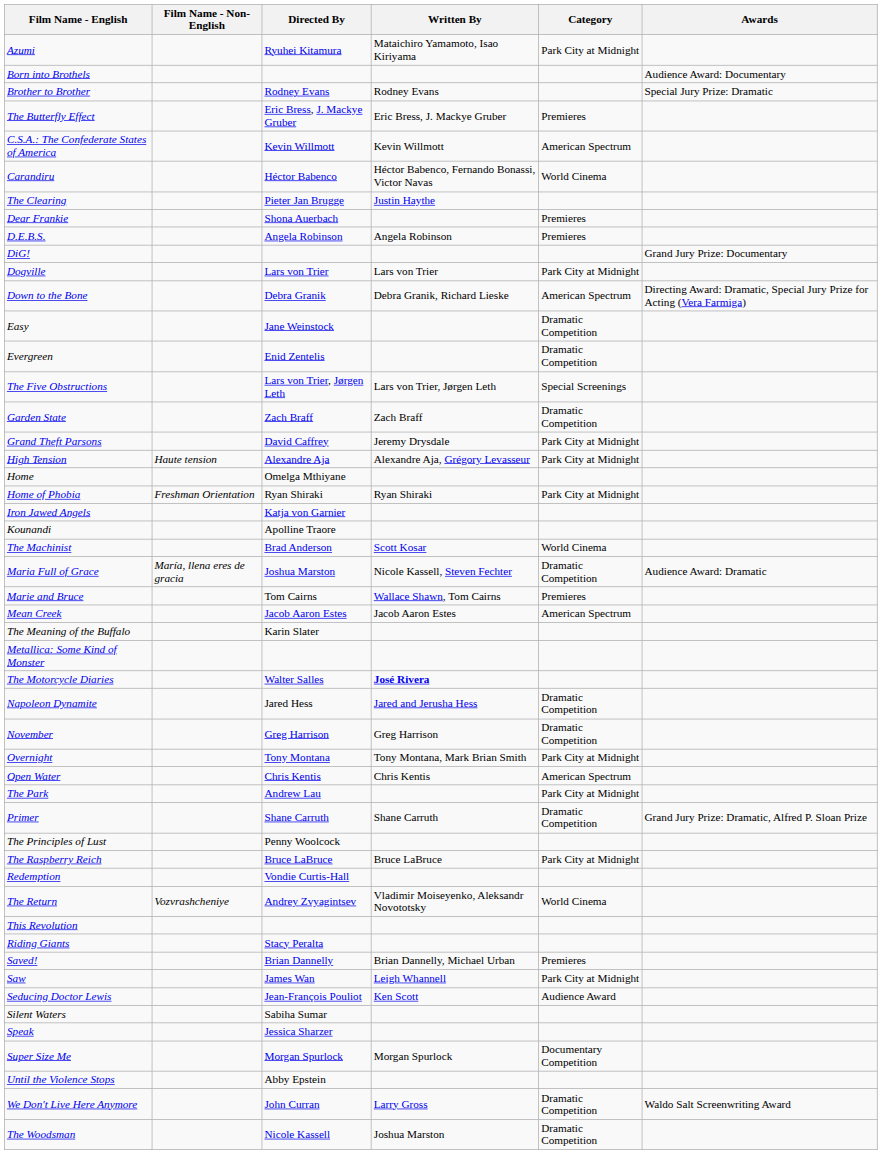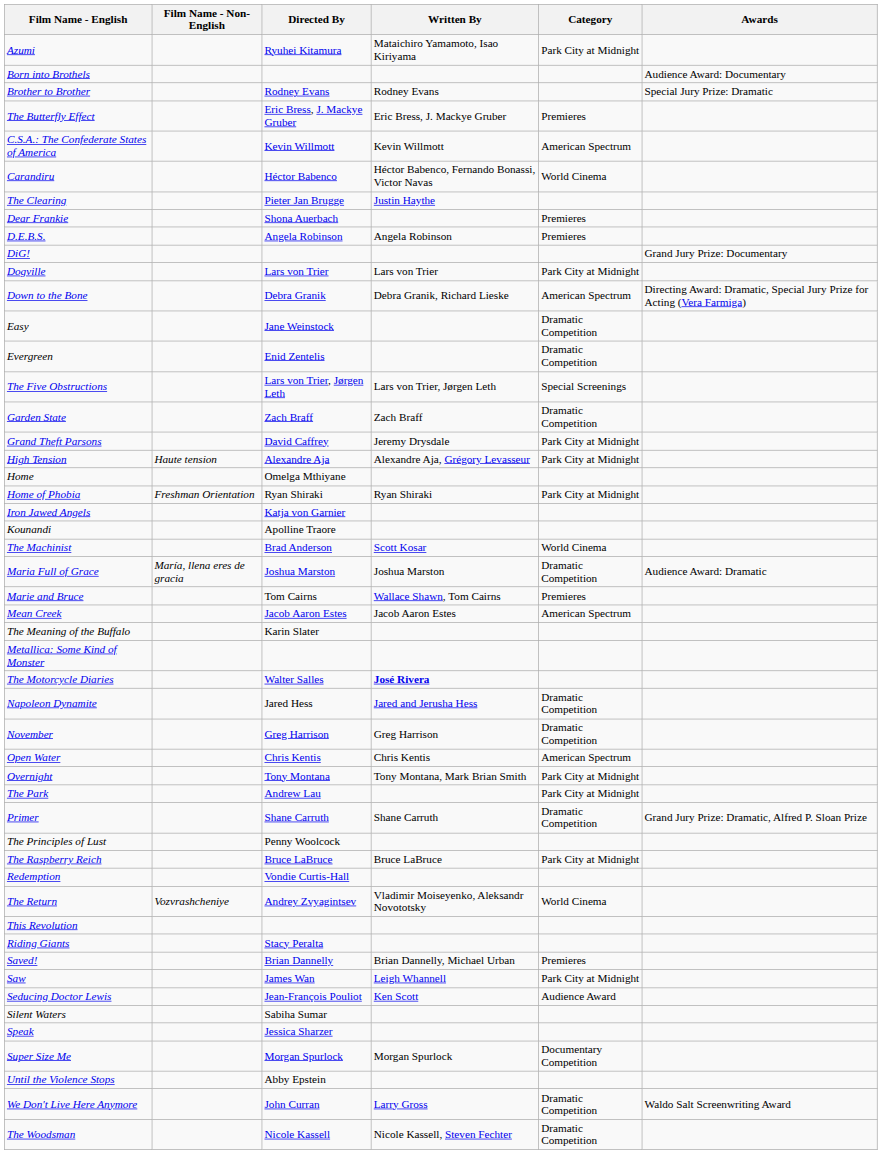 <table class="wikitable">
 <tr>
 <th>Film Name - English</th>
 <th>Film Name - Non-English</th>
 <th>Directed By</th>
 <th>Written By</th>
 <th>Category</th>
 <th>Awards</th>
 </tr>
 <tr>
 <td><em><a href='#'>Azumi</a></em></td>
 <td></td>
 <td><a href='#'>Ryuhei Kitamura</a></td>
 <td>Mataichiro Yamamoto, Isao Kiriyama</td>
 <td>Park City at Midnight</td>
 <td></td>
 </tr>
 <tr>
 <td><em><a href='#'>Born into Brothels</a></em></td>
 <td></td>
 <td></td>
 <td></td>
 <td></td>
 <td>Audience Award: Documentary</td>
 </tr>
 <tr>
 <td><em><a href='#'>Brother to Brother</a></em></td>
 <td></td>
 <td><a href='#'>Rodney Evans</a></td>
 <td>Rodney Evans</td>
 <td></td>
 <td>Special Jury Prize: Dramatic</td>
 </tr>
 <tr>
 <td><em><a href='#'>The Butterfly Effect</a></em></td>
 <td></td>
 <td><a href='#'>Eric Bress</a>, <a href='#'>J. Mackye Gruber</a></td>
 <td>Eric Bress, J. Mackye Gruber</td>
 <td>Premieres</td>
 <td></td>
 </tr>
 <tr>
 <td><em><a href='#'>C.S.A.: The Confederate States of America</a></em></td>
 <td></td>
 <td><a href='#'>Kevin Willmott</a></td>
 <td>Kevin Willmott</td>
 <td>American Spectrum</td>
 <td></td>
 </tr>
 <tr>
 <td><em><a href='#'>Carandiru</a></em></td>
 <td></td>
 <td><a href='#'>Héctor Babenco</a></td>
 <td>Héctor Babenco, Fernando Bonassi, Victor Navas</td>
 <td>World Cinema</td>
 <td></td>
 </tr>
 <tr>
 <td><em><a href='#'>The Clearing</a></em></td>
 <td></td>
 <td><a href='#'>Pieter Jan Brugge</a></td>
 <td><a href='#'>Justin Haythe</a></td>
 <td></td>
 <td></td>
 </tr>
 <tr>
 <td><em><a href='#'>Dear Frankie</a></em></td>
 <td></td>
 <td><a href='#'>Shona Auerbach</a></td>
 <td></td>
 <td>Premieres</td>
 <td></td>
 </tr>
 <tr>
 <td><em><a href='#'>D.E.B.S.</a></em></td>
 <td></td>
 <td><a href='#'>Angela Robinson</a></td>
 <td>Angela Robinson</td>
 <td>Premieres</td>
 <td></td>
 </tr>
 <tr>
 <td><em><a href='#'>DiG!</a></em></td>
 <td></td>
 <td></td>
 <td></td>
 <td></td>
 <td>Grand Jury Prize: Documentary</td>
 </tr>
 <tr>
 <td><em><a href='#'>Dogville</a></em></td>
 <td></td>
 <td><a href='#'>Lars von Trier</a></td>
 <td>Lars von Trier</td>
 <td>Park City at Midnight</td>
 <td></td>
 </tr>
 <tr>
 <td><em><a href='#'>Down to the Bone</a></em></td>
 <td></td>
 <td><a href='#'>Debra Granik</a></td>
 <td>Debra Granik, Richard Lieske</td>
 <td>American Spectrum</td>
 <td>Directing Award: Dramatic, Special Jury Prize for Acting (<a href='#'>Vera Farmiga</a>)</td>
 </tr>
 <tr>
 <td><em>Easy</em></td>
 <td></td>
 <td><a href='#'>Jane Weinstock</a></td>
 <td></td>
 <td>Dramatic Competition</td>
 <td></td>
 </tr>
 <tr>
 <td><em>Evergreen</em></td>
 <td></td>
 <td><a href='#'>Enid Zentelis</a></td>
 <td></td>
 <td>Dramatic Competition</td>
 <td></td>
 </tr>
 <tr>
 <td><em><a href='#'>The Five Obstructions</a></em></td>
 <td></td>
 <td><a href='#'>Lars von Trier</a>, <a href='#'>Jørgen Leth</a></td>
 <td>Lars von Trier, Jørgen Leth</td>
 <td>Special Screenings</td>
 <td></td>
 </tr>
 <tr>
 <td><em><a href='#'>Garden State</a></em></td>
 <td></td>
 <td><a href='#'>Zach Braff</a></td>
 <td>Zach Braff</td>
 <td>Dramatic Competition</td>
 <td></td>
 </tr>
 <tr>
 <td><em><a href='#'>Grand Theft Parsons</a></em></td>
 <td></td>
 <td><a href='#'>David Caffrey</a></td>
 <td>Jeremy Drysdale</td>
 <td>Park City at Midnight</td>
 <td></td>
 </tr>
 <tr>
 <td><em><a href='#'>High Tension</a></em></td>
 <td><em>Haute tension</em></td>
 <td><a href='#'>Alexandre Aja</a></td>
 <td>Alexandre Aja, <a href='#'>Grégory Levasseur</a></td>
 <td>Park City at Midnight</td>
 <td></td>
 </tr>
 <tr>
 <td><em>Home</em></td>
 <td></td>
 <td>Omelga Mthiyane</td>
 <td></td>
 <td></td>
 <td></td>
 </tr>
 <tr>
 <td><em><a href='#'>Home of Phobia</a></em></td>
 <td><em>Freshman Orientation</em></td>
 <td>Ryan Shiraki</td>
 <td>Ryan Shiraki</td>
 <td>Park City at Midnight</td>
 <td></td>
 </tr>
 <tr>
 <td><em><a href='#'>Iron Jawed Angels</a></em></td>
 <td></td>
 <td><a href='#'>Katja von Garnier</a></td>
 <td></td>
 <td></td>
 <td></td>
 </tr>
 <tr>
 <td><em>Kounandi</em></td>
 <td></td>
 <td>Apolline Traore</td>
 <td></td>
 <td></td>
 <td></td>
 </tr>
 <tr>
 <td><em><a href='#'>The Machinist</a></em></td>
 <td></td>
 <td><a href='#'>Brad Anderson</a></td>
 <td><a href='#'>Scott Kosar</a></td>
 <td>World Cinema</td>
 <td></td>
 </tr>
 <tr>
 <td><em><a href='#'>Maria Full of Grace</a></em></td>
 <td><em>María, llena eres de gracia</em></td>
 <td><a href='#'>Joshua Marston</a></td>
-<td>Nicole Kassell, <a href='#'>Steven Fechter</a></td>
+<td>Joshua Marston</td>
 <td>Dramatic Competition</td>
 <td>Audience Award: Dramatic</td>
 </tr>
 <tr>
 <td><em><a href='#'>Marie and Bruce</a></em></td>
 <td></td>
 <td>Tom Cairns</td>
 <td><a href='#'>Wallace Shawn</a>, Tom Cairns</td>
 <td>Premieres</td>
 <td></td>
 </tr>
 <tr>
 <td><em><a href='#'>Mean Creek</a></em></td>
 <td></td>
 <td><a href='#'>Jacob Aaron Estes</a></td>
 <td>Jacob Aaron Estes</td>
 <td>American Spectrum</td>
 <td></td>
 </tr>
 <tr>
 <td><em>The Meaning of the Buffalo</em></td>
 <td></td>
 <td>Karin Slater</td>
 <td></td>
 <td></td>
 <td></td>
 </tr>
 <tr>
 <td><em><a href='#'>Metallica: Some Kind of Monster</a></em></td>
 <td></td>
 <td></td>
 <td></td>
 <td></td>
 <td></td>
 </tr>
 <tr>
 <td><em><a href='#'>The Motorcycle Diaries</a></em></td>
 <td></td>
 <td><a href='#'>Walter Salles</a></td>
 <td><strong><a href='#'>José Rivera</a></strong></td>
 <td></td>
 <td></td>
 </tr>
 <tr>
 <td><em><a href='#'>Napoleon Dynamite</a></em></td>
 <td></td>
 <td>Jared Hess</td>
 <td><a href='#'>Jared and Jerusha Hess</a></td>
 <td>Dramatic Competition</td>
 <td></td>
 </tr>
 <tr>
 <td><em><a href='#'>November</a></em></td>
 <td></td>
 <td><a href='#'>Greg Harrison</a></td>
 <td>Greg Harrison</td>
 <td>Dramatic Competition</td>
 <td></td>
 </tr>
 <tr>
+<td><em><a href='#'>Open Water</a></em></td>
+<td></td>
+<td><a href='#'>Chris Kentis</a></td>
+<td>Chris Kentis</td>
+<td>American Spectrum</td>
+<td></td>
+</tr>
+<tr>
 <td><em><a href='#'>Overnight</a></em></td>
 <td></td>
 <td><a href='#'>Tony Montana</a></td>
 <td>Tony Montana, Mark Brian Smith</td>
 <td>Park City at Midnight</td>
-<td></td>
-</tr>
-<tr>
-<td><em><a href='#'>Open Water</a></em></td>
-<td></td>
-<td><a href='#'>Chris Kentis</a></td>
-<td>Chris Kentis</td>
-<td>American Spectrum</td>
 <td></td>
 </tr>
 <tr>
 <td><em><a href='#'>The Park</a></em></td>
 <td></td>
 <td><a href='#'>Andrew Lau</a></td>
 <td></td>
 <td>Park City at Midnight</td>
 <td></td>
 </tr>
 <tr>
 <td><em><a href='#'>Primer</a></em></td>
 <td></td>
 <td><a href='#'>Shane Carruth</a></td>
 <td>Shane Carruth</td>
 <td>Dramatic Competition</td>
 <td>Grand Jury Prize: Dramatic, Alfred P. Sloan Prize</td>
 </tr>
 <tr>
 <td><em>The Principles of Lust</em></td>
 <td></td>
 <td>Penny Woolcock</td>
 <td></td>
 <td></td>
 <td></td>
 </tr>
 <tr>
 <td><em><a href='#'>The Raspberry Reich</a></em></td>
 <td></td>
 <td><a href='#'>Bruce LaBruce</a></td>
 <td>Bruce LaBruce</td>
 <td>Park City at Midnight</td>
 <td></td>
 </tr>
 <tr>
 <td><em><a href='#'>Redemption</a></em></td>
 <td></td>
 <td><a href='#'>Vondie Curtis-Hall</a></td>
 <td></td>
 <td></td>
 <td></td>
 </tr>
 <tr>
 <td><em><a href='#'>The Return</a></em></td>
 <td><em>Vozvrashcheniye</em></td>
 <td><a href='#'>Andrey Zvyagintsev</a></td>
 <td>Vladimir Moiseyenko, Aleksandr Novototsky</td>
 <td>World Cinema</td>
 <td></td>
 </tr>
 <tr>
 <td><em><a href='#'>This Revolution</a></em></td>
 <td></td>
 <td></td>
 <td></td>
 <td></td>
 <td></td>
 </tr>
 <tr>
 <td><em><a href='#'>Riding Giants</a></em></td>
 <td></td>
 <td><a href='#'>Stacy Peralta</a></td>
 <td></td>
 <td></td>
 <td></td>
 </tr>
 <tr>
 <td><em><a href='#'>Saved!</a></em></td>
 <td></td>
 <td><a href='#'>Brian Dannelly</a></td>
 <td>Brian Dannelly, Michael Urban</td>
 <td>Premieres</td>
 <td></td>
 </tr>
 <tr>
 <td><em><a href='#'>Saw</a></em></td>
 <td></td>
 <td><a href='#'>James Wan</a></td>
 <td><a href='#'>Leigh Whannell</a></td>
 <td>Park City at Midnight</td>
 <td></td>
 </tr>
 <tr>
 <td><em><a href='#'>Seducing Doctor Lewis</a></em></td>
 <td></td>
 <td><a href='#'>Jean-François Pouliot</a></td>
 <td><a href='#'>Ken Scott</a></td>
 <td>Audience Award</td>
 <td></td>
 </tr>
 <tr>
 <td><em>Silent Waters</em></td>
 <td></td>
 <td>Sabiha Sumar</td>
 <td></td>
 <td></td>
 <td></td>
 </tr>
 <tr>
 <td><em><a href='#'>Speak</a></em></td>
 <td></td>
 <td><a href='#'>Jessica Sharzer</a></td>
 <td></td>
 <td></td>
 <td></td>
 </tr>
 <tr>
 <td><em><a href='#'>Super Size Me</a></em></td>
 <td></td>
 <td><a href='#'>Morgan Spurlock</a></td>
 <td>Morgan Spurlock</td>
 <td>Documentary Competition</td>
 <td></td>
 </tr>
 <tr>
 <td><em><a href='#'>Until the Violence Stops</a></em></td>
 <td></td>
 <td>Abby Epstein</td>
 <td></td>
 <td></td>
 <td></td>
 </tr>
 <tr>
 <td><em><a href='#'>We Don't Live Here Anymore</a></em></td>
 <td></td>
 <td><a href='#'>John Curran</a></td>
 <td><a href='#'>Larry Gross</a></td>
 <td>Dramatic Competition</td>
 <td>Waldo Salt Screenwriting Award</td>
 </tr>
 <tr>
 <td><em><a href='#'>The Woodsman</a></em></td>
 <td></td>
 <td><a href='#'>Nicole Kassell</a></td>
-<td>Joshua Marston</td>
+<td>Nicole Kassell, <a href='#'>Steven Fechter</a></td>
 <td>Dramatic Competition</td>
 <td></td>
 </tr>
 </table>
